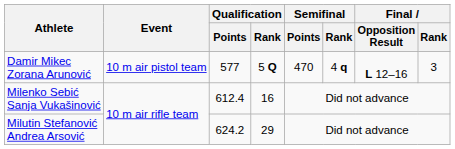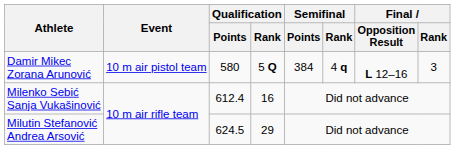 <table class="wikitable" style="font-size:90%">
 <tr>
 <th rowspan="2">Athlete</th>
 <th rowspan="2">Event</th>
 <th colspan=2>Qualification</th>
 <th colspan=2>Semifinal</th>
 <th colspan=2>Final / </th>
 </tr>
 <tr style="font-size:95%">
 <th>Points</th>
 <th>Rank</th>
 <th>Points</th>
 <th>Rank</th>
 <th>Opposition<br>Result</th>
 <th>Rank</th>
 </tr>
 <tr align=center>
 <td align=left><a href='#'>Damir Mikec</a><br><a href='#'>Zorana Arunović</a></td>
 <td align=left><a href='#'>10 m air pistol team</a></td>
-<td>577</td>
+<td>580</td>
 <td>5 <strong>Q</strong></td>
-<td>470</td>
+<td>384</td>
 <td>4 <strong>q</strong></td>
 <td><br><strong>L</strong> 12–16</td>
 <td>3</td>
 </tr>
 <tr align=center>
 <td align=left><a href='#'>Milenko Sebić</a><br><a href='#'>Sanja Vukašinović</a></td>
 <td align=left rowspan=2><a href='#'>10 m air rifle team</a></td>
 <td>612.4</td>
 <td>16</td>
 <td colspan=4>Did not advance</td>
 </tr>
 <tr align=center>
 <td align=left><a href='#'>Milutin Stefanović</a><br><a href='#'>Andrea Arsović</a></td>
-<td>624.2</td>
+<td>624.5</td>
 <td>29</td>
 <td colspan=4>Did not advance</td>
 </tr>
 </table>
